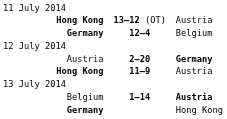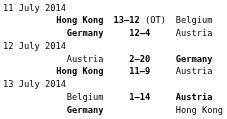 <table>
 <tr>
 <th width=150></th>
 <th width=100></th>
 <th width=150></th>
 </tr>
 <tr>
 <td>11 July 2014</td>
 </tr>
 <tr>
 <td align=right><strong>Hong Kong</strong> </td>
 <td align=center><strong>13–12</strong> (OT)</td>
-<td> Austria</td>
+<td> Belgium</td>
 </tr>
 <tr>
 <td align=right><strong>Germany</strong> </td>
 <td align=center><strong>12–4</strong></td>
-<td> Belgium</td>
+<td> Austria</td>
 </tr>
 <tr>
 <td>12 July 2014</td>
 </tr>
 <tr>
 <td align=right>Austria </td>
 <td align=center><strong>2–20</strong></td>
 <td> <strong>Germany</strong></td>
 </tr>
 <tr>
 <td align=right><strong>Hong Kong</strong> </td>
 <td align=center><strong>11–9</strong></td>
 <td> Austria</td>
 </tr>
 <tr>
 <td>13 July 2014</td>
 </tr>
 <tr>
 <td align=right>Belgium </td>
 <td align=center><strong>1–14</strong></td>
 <td> <strong>Austria</strong></td>
 </tr>
 <tr>
 <td align=right><strong>Germany</strong> </td>
 <td align=center></td>
 <td> Hong Kong</td>
 </tr>
 </table>
